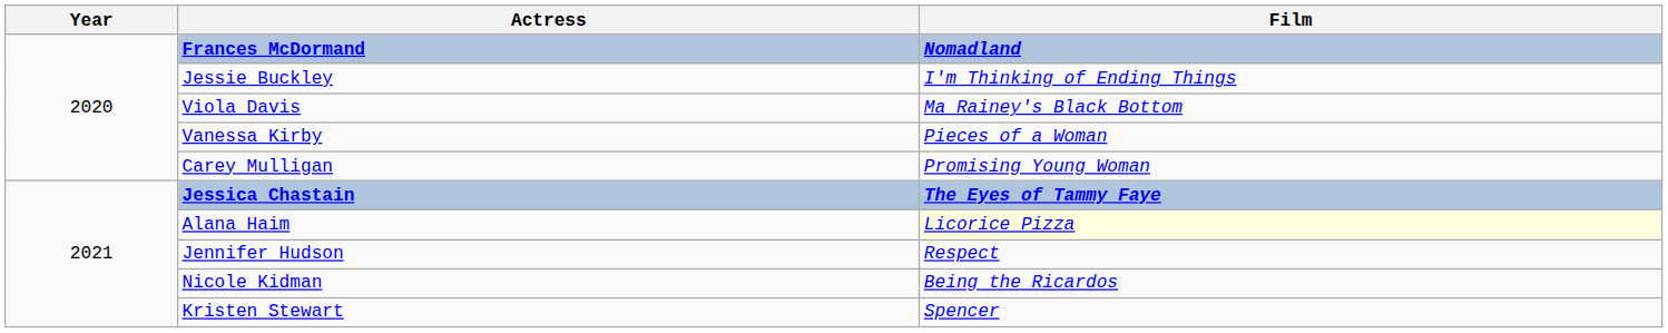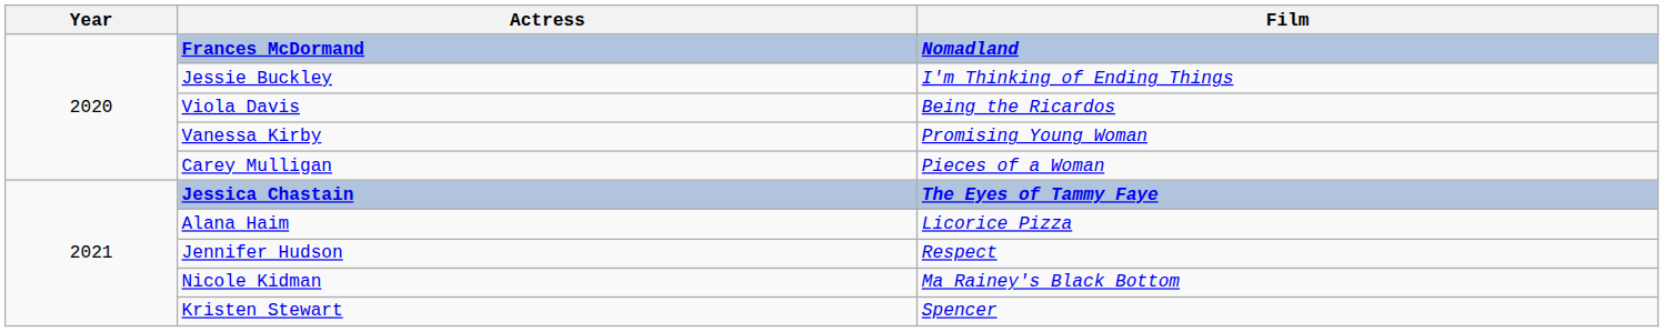 <table class="wikitable" width="95%" cellpadding="5">
 <tr>
 <th width="100"><strong>Year</strong></th>
 <th width="450"><strong>Actress</strong></th>
 <th width="450"><strong>Film</strong></th>
 </tr>
 <tr>
 <td rowspan=5 style="text-align:center;">2020</td>
 <td style="background:#B0C4DE;"><strong><a href='#'>Frances McDormand</a></strong></td>
 <td style="background:#B0C4DE;"><strong><em><a href='#'>Nomadland</a></em></strong></td>
 </tr>
 <tr>
 <td><a href='#'>Jessie Buckley</a></td>
 <td><em><a href='#'>I'm Thinking of Ending Things</a></em></td>
 </tr>
 <tr>
 <td><a href='#'>Viola Davis</a></td>
-<td><em><a href='#'>Ma Rainey's Black Bottom</a></em></td>
+<td><em><a href='#'>Being the Ricardos</a></em></td>
 </tr>
 <tr>
 <td><a href='#'>Vanessa Kirby</a></td>
-<td><em><a href='#'>Pieces of a Woman</a></em></td>
+<td><em><a href='#'>Promising Young Woman</a></em></td>
 </tr>
 <tr>
 <td><a href='#'>Carey Mulligan</a></td>
-<td><em><a href='#'>Promising Young Woman</a></em></td>
+<td><em><a href='#'>Pieces of a Woman</a></em></td>
 </tr>
 <tr>
 <td rowspan=6 style="text-align:center;">2021</td>
 <td style="background:#B0C4DE;"><strong><a href='#'>Jessica Chastain</a></strong></td>
 <td style="background:#B0C4DE;"><strong><em><a href='#'>The Eyes of Tammy Faye</a></em></strong></td>
 </tr>
 <tr>
 <td><a href='#'>Alana Haim</a></td>
-<td style="background: lightyellow;"><em><a href='#'>Licorice Pizza</a></em></td>
+<td><em><a href='#'>Licorice Pizza</a></em></td>
 </tr>
 <tr>
 <td><a href='#'>Jennifer Hudson</a></td>
 <td><em><a href='#'>Respect</a></em></td>
 </tr>
 <tr>
 <td><a href='#'>Nicole Kidman</a></td>
-<td><em><a href='#'>Being the Ricardos</a></em></td>
+<td><em><a href='#'>Ma Rainey's Black Bottom</a></em></td>
 </tr>
 <tr>
 <td><a href='#'>Kristen Stewart</a></td>
 <td><em><a href='#'>Spencer</a></em></td>
 </tr>
 </table>
